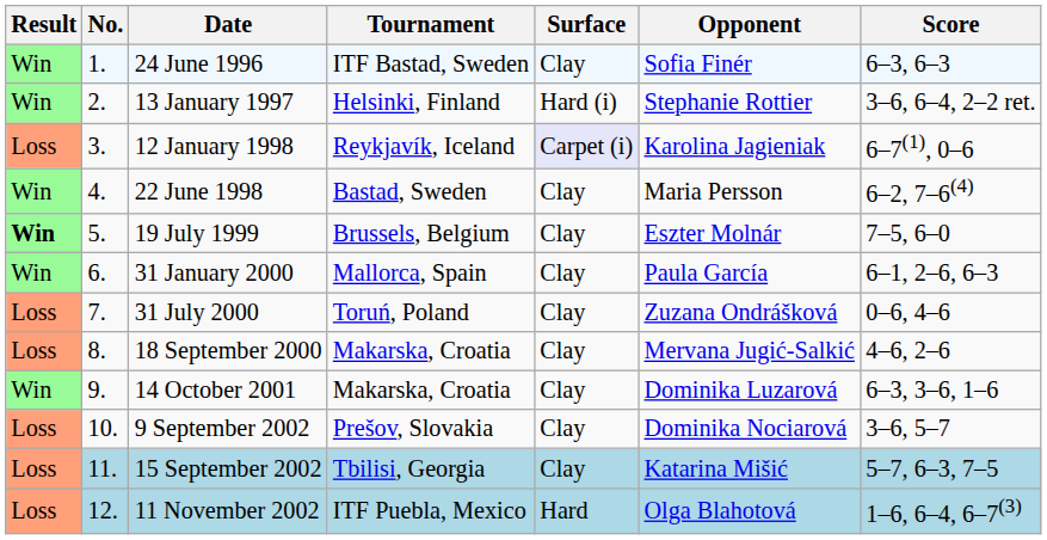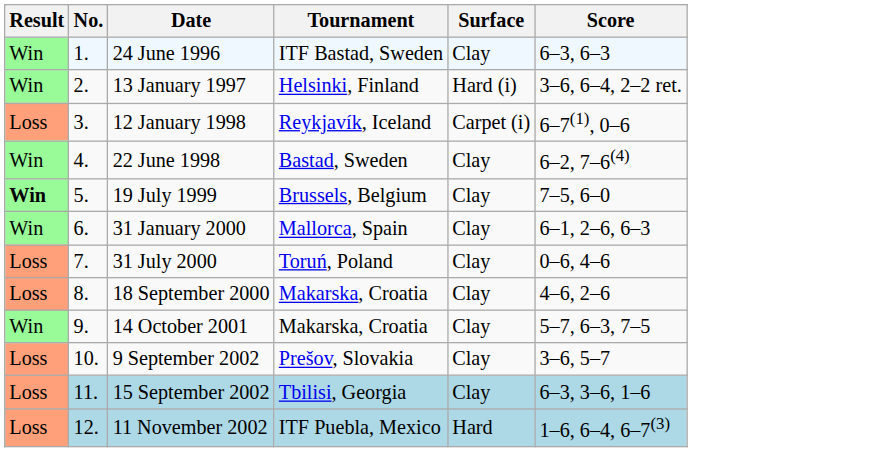 <table class="sortable wikitable" style="font-size:97%;">
 <tr>
 <th>Result</th>
 <th>No.</th>
 <th>Date</th>
 <th>Tournament</th>
 <th>Surface</th>
-<th>Opponent</th>
 <th class="unsortable">Score</th>
 </tr>
 <tr style="background:#f0f8ff;">
 <td style="background:#98fb98;">Win</td>
 <td>1.</td>
 <td>24 June 1996</td>
 <td>ITF Bastad, Sweden</td>
 <td>Clay</td>
-<td> <a href='#'>Sofia Finér</a></td>
 <td>6–3, 6–3</td>
 </tr>
 <tr>
 <td style="background:#98fb98;">Win</td>
 <td>2.</td>
 <td>13 January 1997</td>
 <td><a href='#'>Helsinki</a>, Finland</td>
 <td>Hard (i)</td>
-<td> <a href='#'>Stephanie Rottier</a></td>
 <td>3–6, 6–4, 2–2 ret.</td>
 </tr>
 <tr>
 <td style="background:#ffa07a;">Loss</td>
 <td>3.</td>
 <td>12 January 1998</td>
 <td><a href='#'>Reykjavík</a>, Iceland</td>
-<td style="background: lavender;">Carpet (i)</td>
-<td> <a href='#'>Karolina Jagieniak</a></td>
+<td>Carpet (i)</td>
 <td>6–7<sup>(1)</sup>, 0–6</td>
 </tr>
 <tr>
 <td style="background:#98fb98;">Win</td>
 <td>4.</td>
 <td>22 June 1998</td>
 <td><a href='#'>Bastad</a>, Sweden</td>
 <td>Clay</td>
-<td> Maria Persson</td>
 <td>6–2, 7–6<sup>(4)</sup></td>
 </tr>
 <tr>
 <td style="background:#98fb98;"><strong>Win</strong></td>
 <td>5.</td>
 <td>19 July 1999</td>
 <td><a href='#'>Brussels</a>, Belgium</td>
 <td>Clay</td>
-<td> <a href='#'>Eszter Molnár</a></td>
 <td>7–5, 6–0</td>
 </tr>
 <tr>
 <td style="background:#98fb98;">Win</td>
 <td>6.</td>
 <td>31 January 2000</td>
 <td><a href='#'>Mallorca</a>, Spain</td>
 <td>Clay</td>
-<td> <a href='#'>Paula García</a></td>
 <td>6–1, 2–6, 6–3</td>
 </tr>
 <tr>
 <td style="background:#ffa07a;">Loss</td>
 <td>7.</td>
 <td>31 July 2000</td>
 <td><a href='#'>Toruń</a>, Poland</td>
 <td>Clay</td>
-<td> <a href='#'>Zuzana Ondrášková</a></td>
 <td>0–6, 4–6</td>
 </tr>
 <tr>
 <td style="background:#ffa07a;">Loss</td>
 <td>8.</td>
 <td>18 September 2000</td>
 <td><a href='#'>Makarska</a>, Croatia</td>
 <td>Clay</td>
-<td> <a href='#'>Mervana Jugić-Salkić</a></td>
 <td>4–6, 2–6</td>
 </tr>
 <tr>
 <td style="background:#98fb98;">Win</td>
 <td>9.</td>
 <td>14 October 2001</td>
 <td>Makarska, Croatia</td>
 <td>Clay</td>
-<td> <a href='#'>Dominika Luzarová</a></td>
-<td>6–3, 3–6, 1–6</td>
+<td>5–7, 6–3, 7–5</td>
 </tr>
 <tr>
 <td style="background:#ffa07a;">Loss</td>
 <td>10.</td>
 <td>9 September 2002</td>
 <td><a href='#'>Prešov</a>, Slovakia</td>
 <td>Clay</td>
-<td> <a href='#'>Dominika Nociarová</a></td>
 <td>3–6, 5–7</td>
 </tr>
 <tr bgcolor="lightblue">
 <td style="background:#ffa07a;">Loss</td>
 <td>11.</td>
 <td>15 September 2002</td>
 <td><a href='#'>Tbilisi</a>, Georgia</td>
 <td>Clay</td>
-<td> <a href='#'>Katarina Mišić</a></td>
-<td>5–7, 6–3, 7–5</td>
+<td>6–3, 3–6, 1–6</td>
 </tr>
 <tr bgcolor="lightblue">
 <td style="background:#ffa07a;">Loss</td>
 <td>12.</td>
 <td>11 November 2002</td>
 <td>ITF Puebla, Mexico</td>
 <td>Hard</td>
-<td> <a href='#'>Olga Blahotová</a></td>
 <td>1–6, 6–4, 6–7<sup>(3)</sup></td>
 </tr>
 </table>
